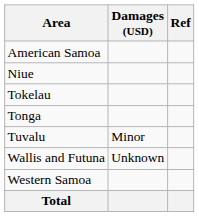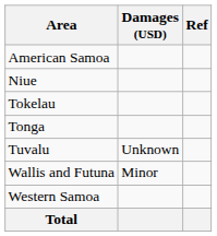 <table class="wikitable sortable" align=right>
 <tr>
 <th>Area</th>
 <th>Damages<br><small>(USD)</small></th>
 <th class="unsortable">Ref</th>
 </tr>
 <tr>
 <td>American Samoa</td>
 <td></td>
 <td></td>
 </tr>
 <tr>
 <td>Niue</td>
 <td></td>
 <td></td>
 </tr>
 <tr>
 <td>Tokelau</td>
 <td></td>
 <td></td>
 </tr>
 <tr>
 <td>Tonga</td>
 <td></td>
 <td></td>
 </tr>
 <tr>
 <td>Tuvalu</td>
-<td>Minor</td>
+<td>Unknown</td>
 <td></td>
 </tr>
 <tr>
 <td>Wallis and Futuna</td>
-<td>Unknown</td>
+<td>Minor</td>
 <td></td>
 </tr>
 <tr>
 <td>Western Samoa</td>
 <td></td>
 <td></td>
 </tr>
 <tr class="unsortable">
 <th>Total</th>
 <th></th>
 <th></th>
 </tr>
 </table>
